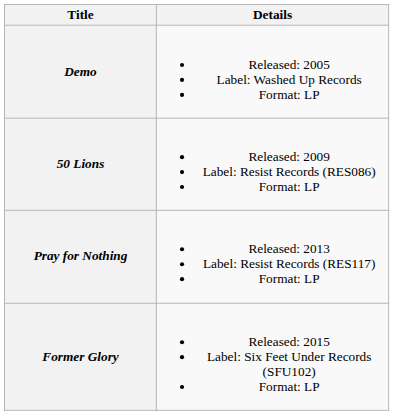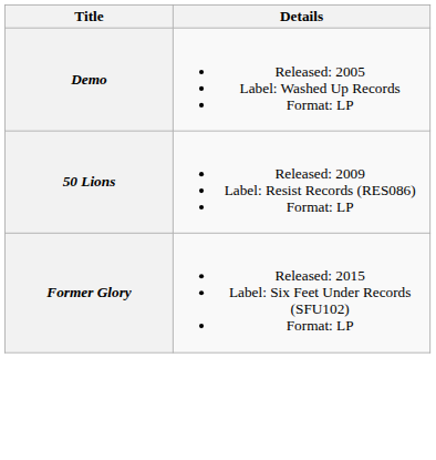 <table class="wikitable plainrowheaders" style="text-align:center;" border="1">
 <tr>
 <th scope="col" style="width:11em;">Title</th>
 <th scope="col" style="width:17em;">Details</th>
 </tr>
 <tr>
 <th scope="row"><em>Demo</em></th>
 <td><br><ul><li>Released: 2005</li><li>Label: Washed Up Records</li><li>Format: LP</li></ul></td>
 </tr>
 <tr>
 <th scope="row"><em>50 Lions</em></th>
 <td><br><ul><li>Released: 2009</li><li>Label: Resist Records	(RES086)</li><li>Format: LP</li></ul></td>
 </tr>
 <tr>
-<th scope="row"><em>Pray for Nothing</em></th>
-<td><br><ul><li>Released: 2013</li><li>Label: Resist Records	(RES117)</li><li>Format: LP</li></ul></td>
-</tr>
-<tr>
 <th scope="row"><em>Former Glory</em></th>
 <td><br><ul><li>Released: 2015</li><li>Label: Six Feet Under Records	(SFU102)</li><li>Format: LP</li></ul></td>
 </tr>
 </table>
